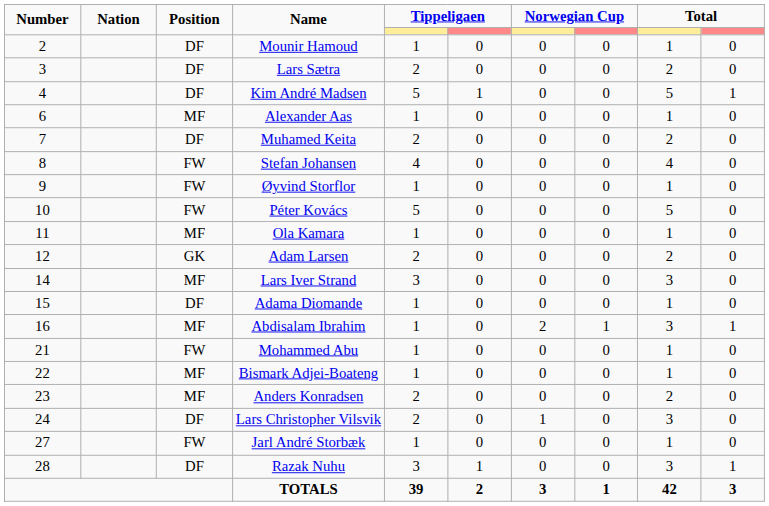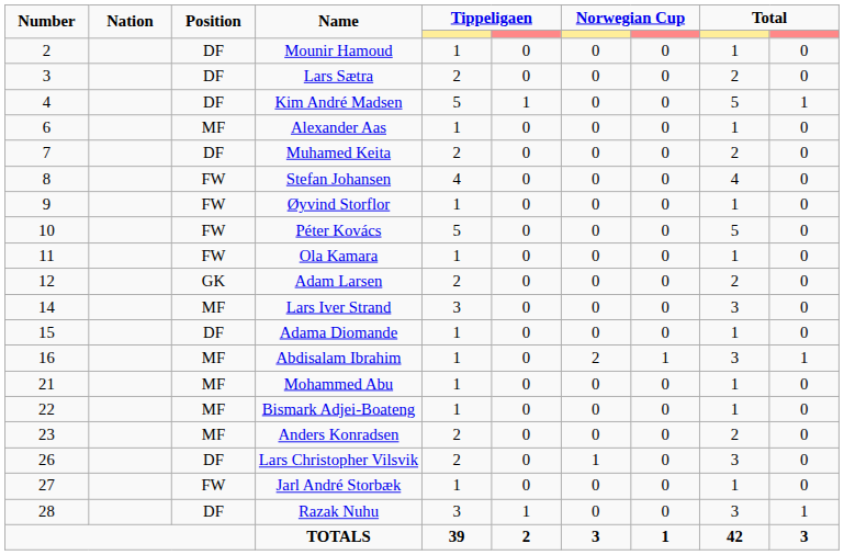 <table class="wikitable" style="font-size: 100%; text-align: center;">
 <tr>
 <td rowspan="2" width="10%" align="center"><strong>Number</strong></td>
 <td rowspan="2" width="10%" align="center"><strong>Nation</strong></td>
 <td rowspan="2" width="10%" align="center"><strong>Position</strong></td>
 <td rowspan="2" width="20%" align="center"><strong>Name</strong></td>
 <td colspan="2" align="center"><strong><a href='#'>Tippeligaen</a></strong></td>
 <td colspan="2" align="center"><strong><a href='#'>Norwegian Cup</a></strong></td>
 <td colspan="2" align="center"><strong>Total</strong></td>
 </tr>
 <tr>
 <th width=60 style="background: #FFEE99"></th>
 <th width=60 style="background: #FF8888"></th>
 <th width=60 style="background: #FFEE99"></th>
 <th width=60 style="background: #FF8888"></th>
 <th width=60 style="background: #FFEE99"></th>
 <th width=60 style="background: #FF8888"></th>
 </tr>
 <tr>
 <td>2</td>
 <td></td>
 <td>DF</td>
 <td><a href='#'>Mounir Hamoud</a></td>
 <td>1</td>
 <td>0</td>
 <td>0</td>
 <td>0</td>
 <td>1</td>
 <td>0</td>
 </tr>
 <tr>
 <td>3</td>
 <td></td>
 <td>DF</td>
 <td><a href='#'>Lars Sætra</a></td>
 <td>2</td>
 <td>0</td>
 <td>0</td>
 <td>0</td>
 <td>2</td>
 <td>0</td>
 </tr>
 <tr>
 <td>4</td>
 <td></td>
 <td>DF</td>
 <td><a href='#'>Kim André Madsen</a></td>
 <td>5</td>
 <td>1</td>
 <td>0</td>
 <td>0</td>
 <td>5</td>
 <td>1</td>
 </tr>
 <tr>
 <td>6</td>
 <td></td>
 <td>MF</td>
 <td><a href='#'>Alexander Aas</a></td>
 <td>1</td>
 <td>0</td>
 <td>0</td>
 <td>0</td>
 <td>1</td>
 <td>0</td>
 </tr>
 <tr>
 <td>7</td>
 <td></td>
 <td>DF</td>
 <td><a href='#'>Muhamed Keita</a></td>
 <td>2</td>
 <td>0</td>
 <td>0</td>
 <td>0</td>
 <td>2</td>
 <td>0</td>
 </tr>
 <tr>
 <td>8</td>
 <td></td>
 <td>FW</td>
 <td><a href='#'>Stefan Johansen</a></td>
 <td>4</td>
 <td>0</td>
 <td>0</td>
 <td>0</td>
 <td>4</td>
 <td>0</td>
 </tr>
 <tr>
 <td>9</td>
 <td></td>
 <td>FW</td>
 <td><a href='#'>Øyvind Storflor</a></td>
 <td>1</td>
 <td>0</td>
 <td>0</td>
 <td>0</td>
 <td>1</td>
 <td>0</td>
 </tr>
 <tr>
 <td>10</td>
 <td></td>
 <td>FW</td>
 <td><a href='#'>Péter Kovács</a></td>
 <td>5</td>
 <td>0</td>
 <td>0</td>
 <td>0</td>
 <td>5</td>
 <td>0</td>
 </tr>
 <tr>
 <td>11</td>
 <td></td>
-<td>MF</td>
+<td>FW</td>
 <td><a href='#'>Ola Kamara</a></td>
 <td>1</td>
 <td>0</td>
 <td>0</td>
 <td>0</td>
 <td>1</td>
 <td>0</td>
 </tr>
 <tr>
 <td>12</td>
 <td></td>
 <td>GK</td>
 <td><a href='#'>Adam Larsen</a></td>
 <td>2</td>
 <td>0</td>
 <td>0</td>
 <td>0</td>
 <td>2</td>
 <td>0</td>
 </tr>
 <tr>
 <td>14</td>
 <td></td>
 <td>MF</td>
 <td><a href='#'>Lars Iver Strand</a></td>
 <td>3</td>
 <td>0</td>
 <td>0</td>
 <td>0</td>
 <td>3</td>
 <td>0</td>
 </tr>
 <tr>
 <td>15</td>
 <td></td>
 <td>DF</td>
 <td><a href='#'>Adama Diomande</a></td>
 <td>1</td>
 <td>0</td>
 <td>0</td>
 <td>0</td>
 <td>1</td>
 <td>0</td>
 </tr>
 <tr>
 <td>16</td>
 <td></td>
 <td>MF</td>
 <td><a href='#'>Abdisalam Ibrahim</a></td>
 <td>1</td>
 <td>0</td>
 <td>2</td>
 <td>1</td>
 <td>3</td>
 <td>1</td>
 </tr>
 <tr>
 <td>21</td>
 <td></td>
-<td>FW</td>
+<td>MF</td>
 <td><a href='#'>Mohammed Abu</a></td>
 <td>1</td>
 <td>0</td>
 <td>0</td>
 <td>0</td>
 <td>1</td>
 <td>0</td>
 </tr>
 <tr>
 <td>22</td>
 <td></td>
 <td>MF</td>
 <td><a href='#'>Bismark Adjei-Boateng</a></td>
 <td>1</td>
 <td>0</td>
 <td>0</td>
 <td>0</td>
 <td>1</td>
 <td>0</td>
 </tr>
 <tr>
 <td>23</td>
 <td></td>
 <td>MF</td>
 <td><a href='#'>Anders Konradsen</a></td>
 <td>2</td>
 <td>0</td>
 <td>0</td>
 <td>0</td>
 <td>2</td>
 <td>0</td>
 </tr>
 <tr>
-<td>24</td>
+<td>26</td>
 <td></td>
 <td>DF</td>
 <td><a href='#'>Lars Christopher Vilsvik</a></td>
 <td>2</td>
 <td>0</td>
 <td>1</td>
 <td>0</td>
 <td>3</td>
 <td>0</td>
 </tr>
 <tr>
 <td>27</td>
 <td></td>
 <td>FW</td>
 <td><a href='#'>Jarl André Storbæk</a></td>
 <td>1</td>
 <td>0</td>
 <td>0</td>
 <td>0</td>
 <td>1</td>
 <td>0</td>
 </tr>
 <tr>
 <td>28</td>
 <td></td>
 <td>DF</td>
 <td><a href='#'>Razak Nuhu</a></td>
 <td>3</td>
 <td>1</td>
 <td>0</td>
 <td>0</td>
 <td>3</td>
 <td>1</td>
 </tr>
 <tr>
 <td colspan="3"></td>
 <td><strong>TOTALS</strong></td>
 <td><strong>39</strong></td>
 <td><strong>2</strong></td>
 <td><strong>3</strong></td>
 <td><strong>1</strong></td>
 <td><strong>42</strong></td>
 <td><strong>3</strong></td>
 </tr>
 </table>
